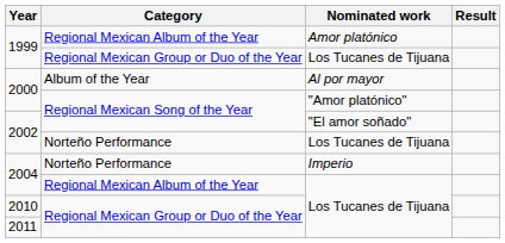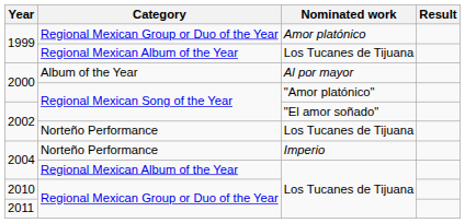 <table class="wikitable">
 <tr>
 <th>Year</th>
 <th>Category</th>
 <th>Nominated work</th>
 <th>Result</th>
 </tr>
 <tr>
 <td rowspan="2">1999</td>
-<td><a href='#'>Regional Mexican Album of the Year</a></td>
+<td><a href='#'>Regional Mexican Group or Duo of the Year</a></td>
 <td><em>Amor platónico</em></td>
 <td></td>
 </tr>
 <tr>
-<td><a href='#'>Regional Mexican Group or Duo of the Year</a></td>
+<td><a href='#'>Regional Mexican Album of the Year</a></td>
 <td>Los Tucanes de Tijuana</td>
 <td></td>
 </tr>
 <tr>
 <td rowspan="2">2000</td>
 <td>Album of the Year</td>
 <td><em>Al por mayor</em></td>
 <td></td>
 </tr>
 <tr>
 <td rowspan="2"><a href='#'>Regional Mexican Song of the Year</a></td>
 <td>"Amor platónico"</td>
 <td></td>
 </tr>
 <tr>
 <td rowspan="2">2002</td>
 <td>"El amor soñado"</td>
 <td></td>
 </tr>
 <tr>
 <td>Norteño Performance</td>
 <td>Los Tucanes de Tijuana</td>
 <td></td>
 </tr>
 <tr>
 <td rowspan="2">2004</td>
 <td>Norteño Performance</td>
 <td><em>Imperio</em></td>
 <td></td>
 </tr>
 <tr>
 <td><a href='#'>Regional Mexican Album of the Year</a></td>
 <td rowspan="3">Los Tucanes de Tijuana</td>
 <td></td>
 </tr>
 <tr>
 <td>2010</td>
 <td rowspan="2"><a href='#'>Regional Mexican Group or Duo of the Year</a></td>
 <td></td>
 </tr>
 <tr>
 <td>2011</td>
 <td></td>
 </tr>
 </table>
